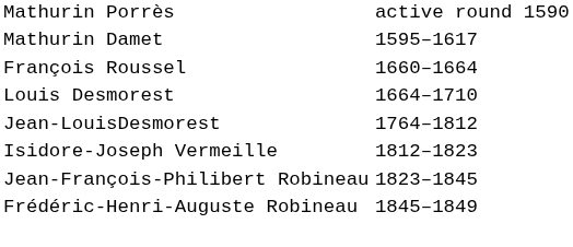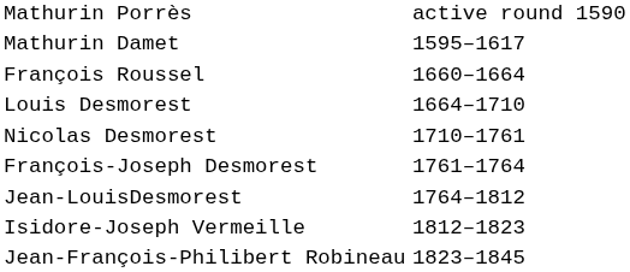 <table>
 <tr>
 <td>Mathurin Porrès</td>
 <td>active round 1590</td>
 </tr>
 <tr>
 <td>Mathurin Damet</td>
 <td>1595–1617</td>
 </tr>
 <tr>
 <td>François Roussel</td>
 <td>1660–1664</td>
 </tr>
 <tr>
 <td>Louis Desmorest</td>
 <td>1664–1710</td>
 </tr>
 <tr>
+<td>Nicolas Desmorest</td>
+<td>1710–1761</td>
+</tr>
+<tr>
+<td>François-Joseph Desmorest</td>
+<td>1761–1764</td>
+</tr>
+<tr>
 <td>Jean-LouisDesmorest</td>
 <td>1764–1812</td>
 </tr>
 <tr>
 <td>Isidore-Joseph Vermeille</td>
 <td>1812–1823</td>
 </tr>
 <tr>
 <td>Jean-François-Philibert Robineau</td>
 <td>1823–1845</td>
 </tr>
-<tr>
-<td>Frédéric-Henri-Auguste Robineau</td>
-<td>1845–1849</td>
-</tr>
 </table>
